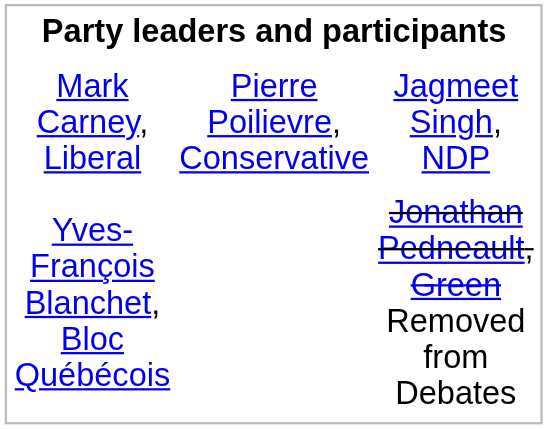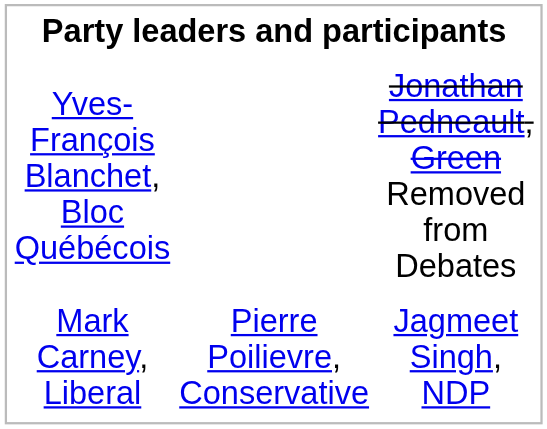 <table style="border: solid 1px #bbb; margin: 0 0 0 1.4em; float:right; font-size:90%; text-align:center">
 <tr>
 <th colspan="3">Party leaders and participants</th>
 </tr>
 <tr>
 <td width="10em"></td>
 <td width="10em"></td>
 <td width="10em"></td>
 </tr>
 <tr>
-<td><a href='#'>Mark Carney</a>,<br><a href='#'>Liberal</a></td>
-<td><a href='#'>Pierre Poilievre</a>,<br><a href='#'>Conservative</a></td>
-<td><a href='#'>Jagmeet Singh</a>,<br><a href='#'>NDP</a></td>
+<td><a href='#'>Yves-François Blanchet</a>,<br><a href='#'>Bloc Québécois</a></td>
+<td></td>
+<td><s><a href='#'>Jonathan Pedneault</a>,</s><br><a href='#'><s>Green</s></a><br>Removed from Debates</td>
 </tr>
 <tr>
 <td></td>
 <td></td>
 <td></td>
 </tr>
 <tr>
-<td><a href='#'>Yves-François Blanchet</a>,<br><a href='#'>Bloc Québécois</a></td>
-<td></td>
-<td><s><a href='#'>Jonathan Pedneault</a>,</s><br><a href='#'><s>Green</s></a><br>Removed from Debates</td>
+<td><a href='#'>Mark Carney</a>,<br><a href='#'>Liberal</a></td>
+<td><a href='#'>Pierre Poilievre</a>,<br><a href='#'>Conservative</a></td>
+<td><a href='#'>Jagmeet Singh</a>,<br><a href='#'>NDP</a></td>
 </tr>
 <tr>
 </tr>
 </table>
